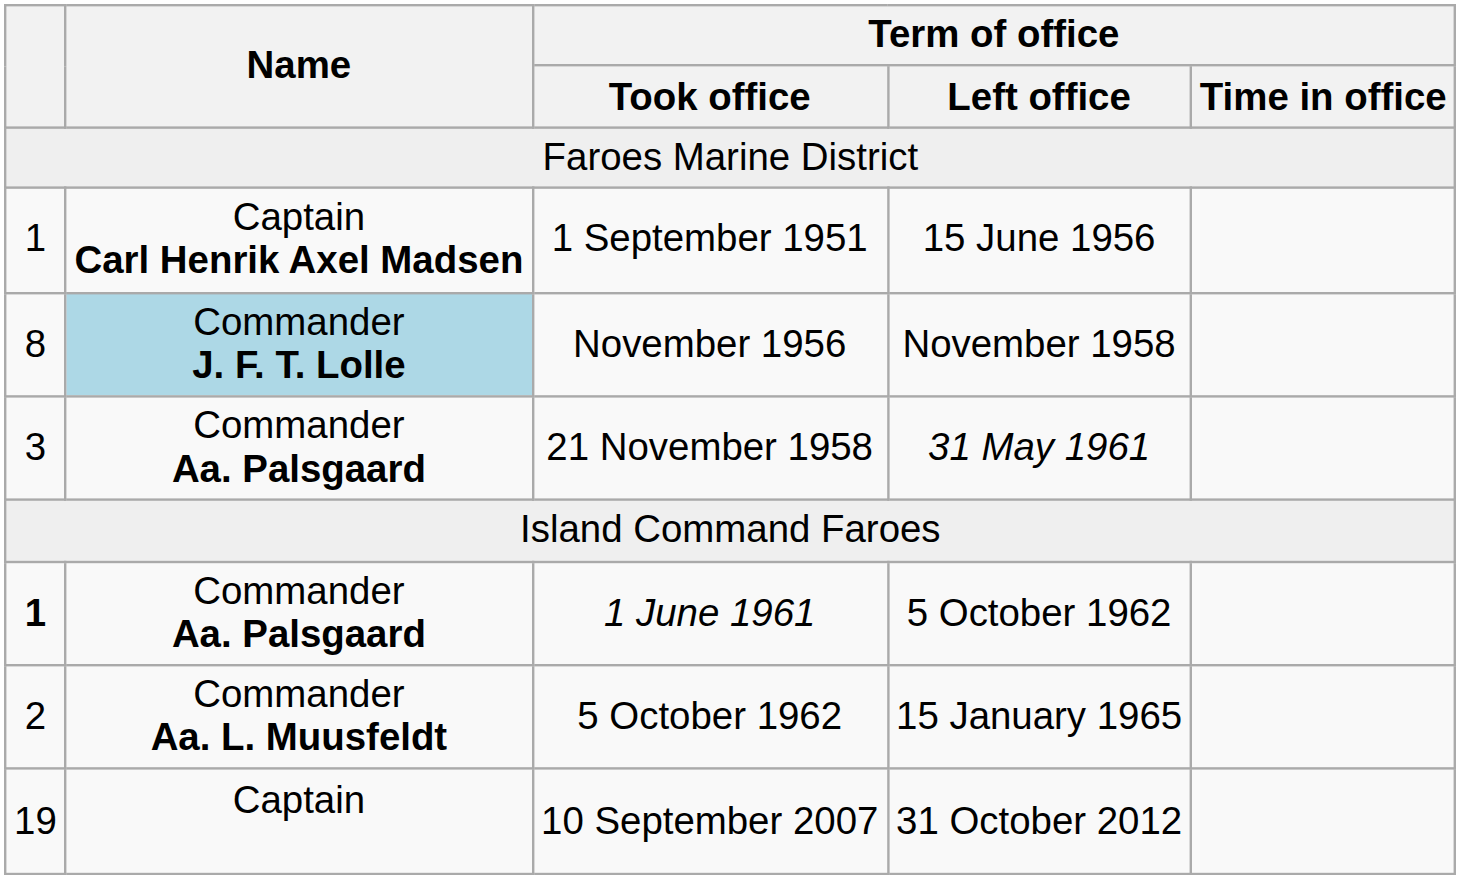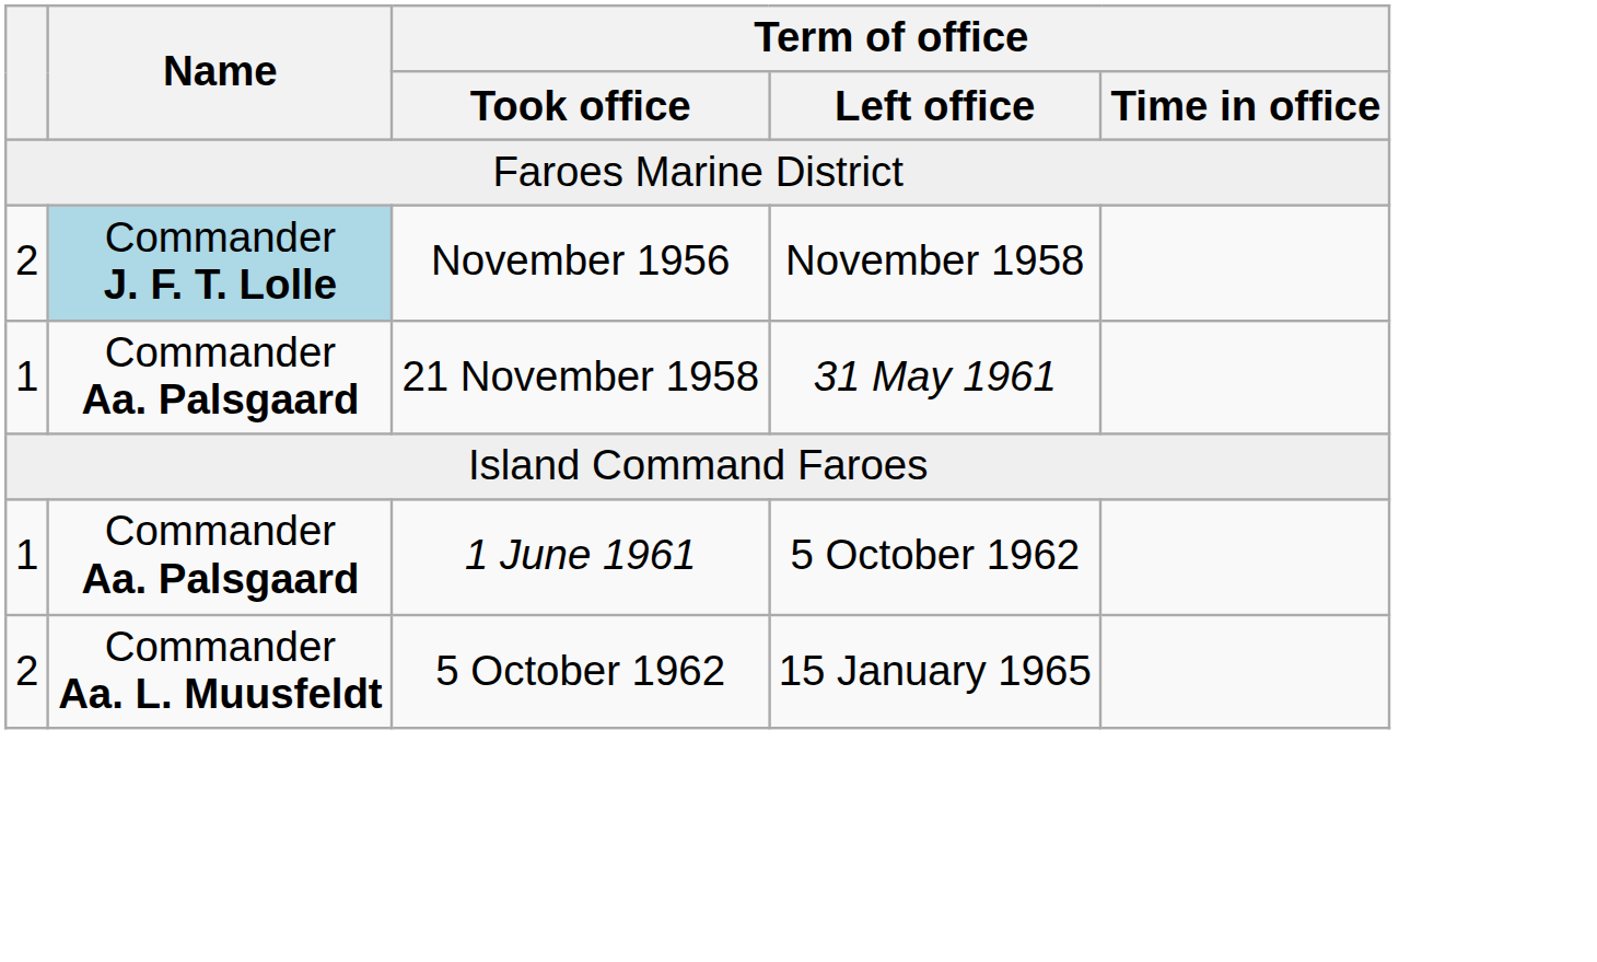 <table class="wikitable" style="text-align:center">
 <tr>
 <th rowspan=2></th>
 <th rowspan=2>Name<br></th>
 <th colspan=3>Term of office</th>
 </tr>
 <tr>
 <th>Took office</th>
 <th>Left office</th>
 <th>Time in office</th>
 </tr>
 <tr style="text-align:center; background:#efefef;">
 <td colspan=5>Faroes Marine District</td>
 </tr>
 <tr>
-<td>1</td>
-<td>Captain<br><strong>Carl Henrik Axel Madsen</strong><br></td>
-<td>1 September 1951</td>
-<td>15 June 1956</td>
-<td></td>
-</tr>
-<tr>
-<td>8</td>
+<td>2</td>
 <td style="background: lightblue;">Commander <br><strong>J. F. T. Lolle</strong></td>
 <td>November 1956</td>
 <td>November 1958</td>
 <td></td>
 </tr>
 <tr>
-<td>3</td>
+<td>1</td>
 <td>Commander <br><strong>Aa. Palsgaard</strong></td>
 <td>21 November 1958</td>
 <td><em>31 May 1961</em></td>
 <td></td>
 </tr>
 <tr style="text-align:center; background:#efefef;">
 <td colspan=5>Island Command Faroes</td>
 </tr>
 <tr>
-<td><strong>1</strong></td>
+<td>1</td>
 <td>Commander <br><strong>Aa. Palsgaard</strong></td>
 <td><em>1 June 1961</em></td>
 <td>5 October 1962</td>
 <td></td>
 </tr>
 <tr>
 <td>2</td>
 <td>Commander <br><strong>Aa. L. Muusfeldt</strong></td>
 <td>5 October 1962</td>
 <td>15 January 1965</td>
 <td></td>
 </tr>
-<tr>
-<td>19</td>
-<td>Captain<br><strong></strong><br></td>
-<td>10 September 2007</td>
-<td>31 October 2012</td>
-<td></td>
-</tr>
 </table>
